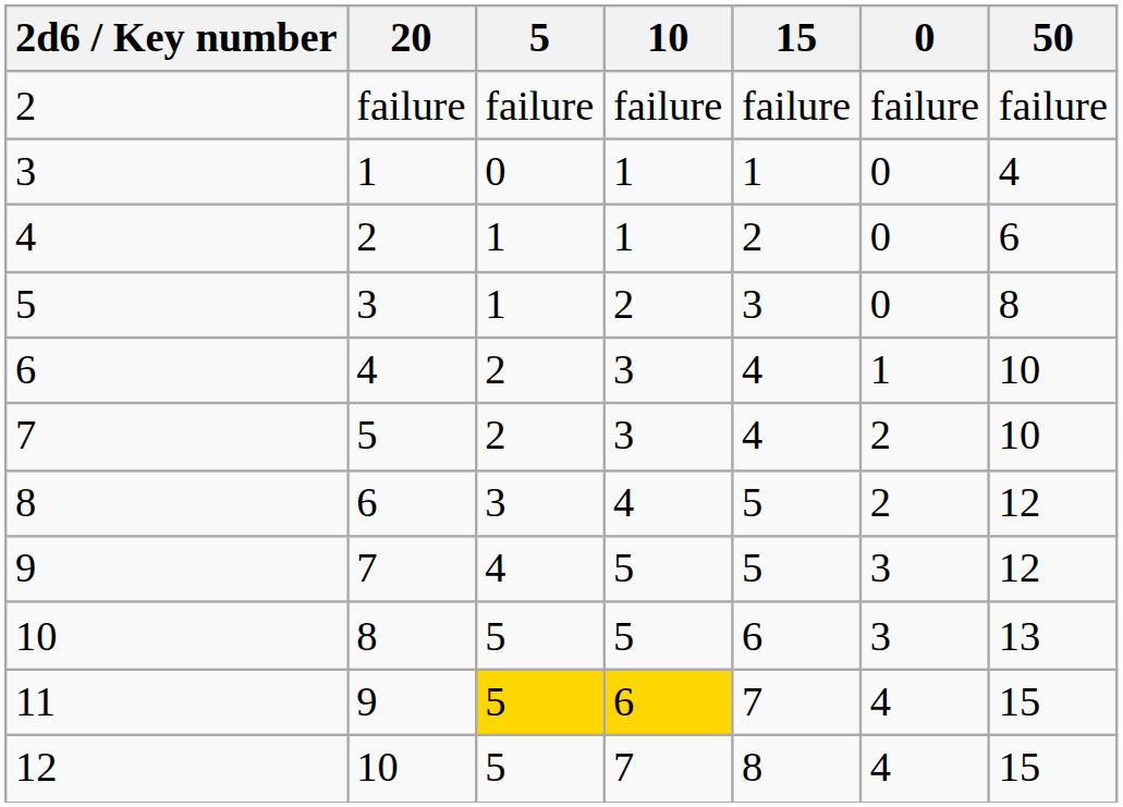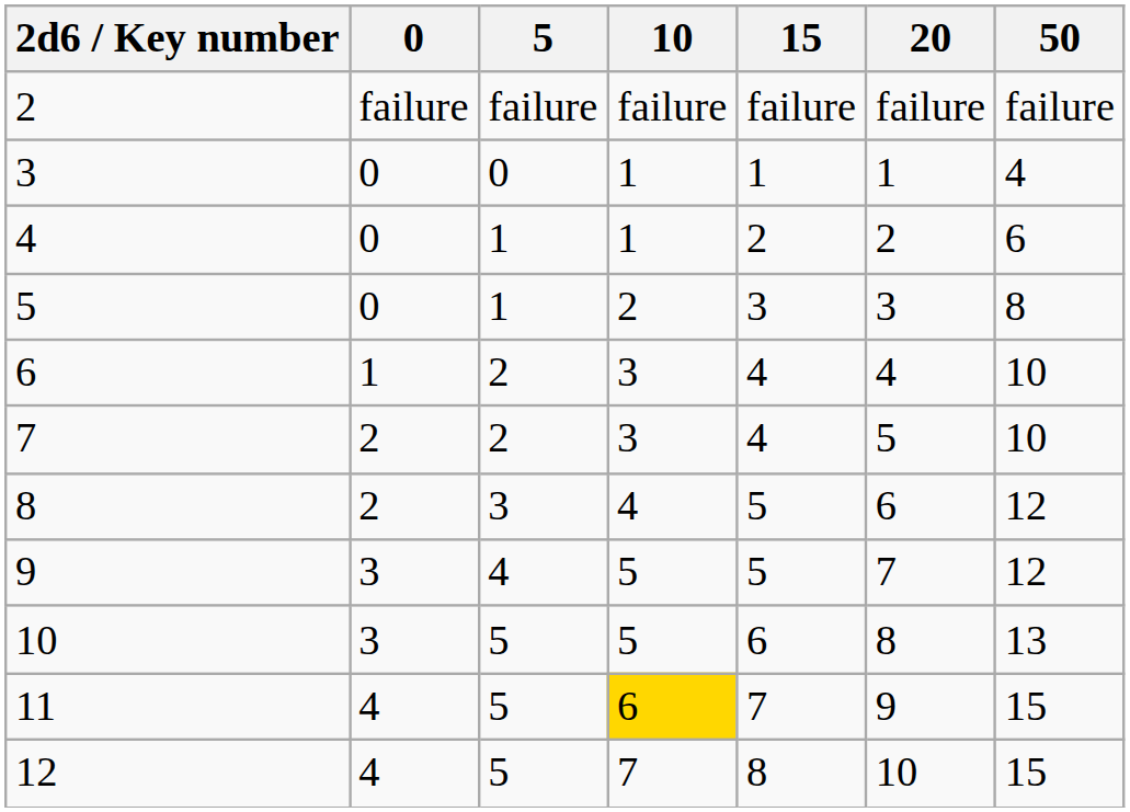 <table class="wikitable">
 <tr>
 <th>2d6 / Key number</th>
-<th>20</th>
+<th>0</th>
 <th>5</th>
 <th>10</th>
 <th>15</th>
-<th>0</th>
+<th>20</th>
 <th>50</th>
 </tr>
 <tr>
 <td>2</td>
 <td>failure</td>
 <td>failure</td>
 <td>failure</td>
 <td>failure</td>
 <td>failure</td>
 <td>failure</td>
 </tr>
 <tr>
 <td>3</td>
-<td>1</td>
+<td>0</td>
 <td>0</td>
 <td>1</td>
 <td>1</td>
-<td>0</td>
+<td>1</td>
 <td>4</td>
 </tr>
 <tr>
 <td>4</td>
-<td>2</td>
+<td>0</td>
 <td>1</td>
 <td>1</td>
 <td>2</td>
-<td>0</td>
+<td>2</td>
 <td>6</td>
 </tr>
 <tr>
 <td>5</td>
-<td>3</td>
+<td>0</td>
 <td>1</td>
 <td>2</td>
 <td>3</td>
-<td>0</td>
+<td>3</td>
 <td>8</td>
 </tr>
 <tr>
 <td>6</td>
-<td>4</td>
+<td>1</td>
 <td>2</td>
 <td>3</td>
 <td>4</td>
-<td>1</td>
+<td>4</td>
 <td>10</td>
 </tr>
 <tr>
 <td>7</td>
-<td>5</td>
+<td>2</td>
 <td>2</td>
 <td>3</td>
 <td>4</td>
-<td>2</td>
+<td>5</td>
 <td>10</td>
 </tr>
 <tr>
 <td>8</td>
-<td>6</td>
+<td>2</td>
 <td>3</td>
 <td>4</td>
 <td>5</td>
-<td>2</td>
+<td>6</td>
 <td>12</td>
 </tr>
 <tr>
 <td>9</td>
-<td>7</td>
+<td>3</td>
 <td>4</td>
 <td>5</td>
 <td>5</td>
-<td>3</td>
+<td>7</td>
 <td>12</td>
 </tr>
 <tr>
 <td>10</td>
-<td>8</td>
+<td>3</td>
 <td>5</td>
 <td>5</td>
 <td>6</td>
-<td>3</td>
+<td>8</td>
 <td>13</td>
 </tr>
 <tr>
 <td>11</td>
-<td>9</td>
-<td style="background: gold;">5</td>
+<td>4</td>
+<td>5</td>
 <td style="background: gold;">6</td>
 <td>7</td>
-<td>4</td>
+<td>9</td>
 <td>15</td>
 </tr>
 <tr>
 <td>12</td>
-<td>10</td>
+<td>4</td>
 <td>5</td>
 <td>7</td>
 <td>8</td>
-<td>4</td>
+<td>10</td>
 <td>15</td>
 </tr>
 </table>
